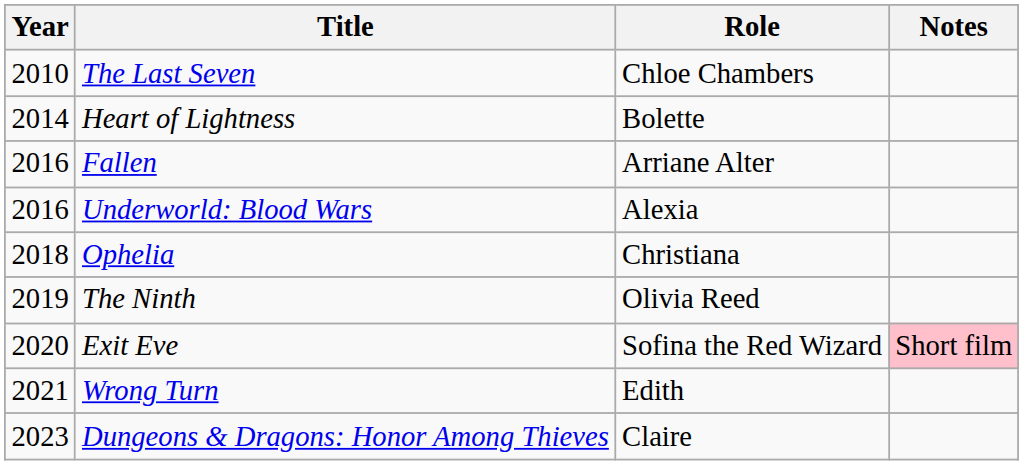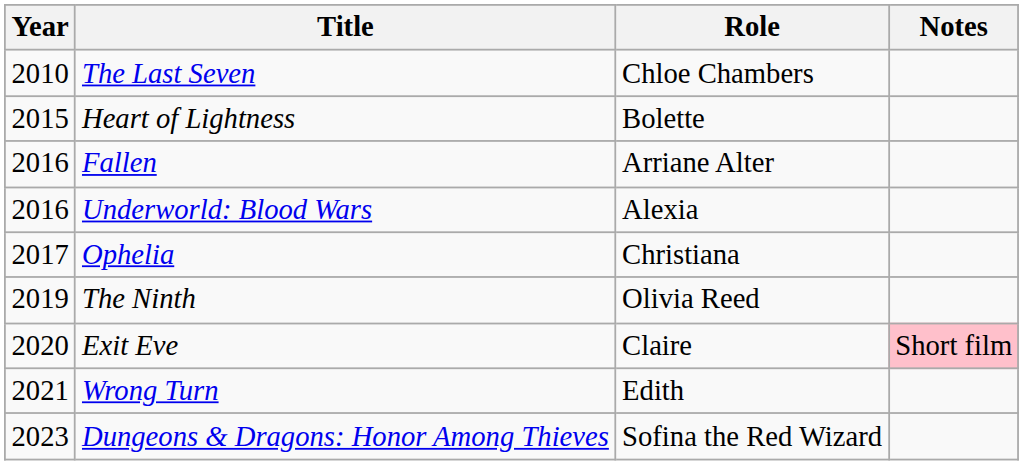 <table class="wikitable sortable">
 <tr>
 <th>Year</th>
 <th>Title</th>
 <th>Role</th>
 <th class="unsortable">Notes</th>
 </tr>
 <tr>
 <td>2010</td>
 <td><em><a href='#'>The Last Seven</a></em></td>
 <td>Chloe Chambers</td>
 <td></td>
 </tr>
 <tr>
-<td>2014</td>
+<td>2015</td>
 <td><em>Heart of Lightness</em></td>
 <td>Bolette</td>
 <td></td>
 </tr>
 <tr>
 <td>2016</td>
 <td><em><a href='#'>Fallen</a></em></td>
 <td>Arriane Alter</td>
 <td></td>
 </tr>
 <tr>
 <td>2016</td>
 <td><em><a href='#'>Underworld: Blood Wars</a></em></td>
 <td>Alexia</td>
 <td></td>
 </tr>
 <tr>
-<td>2018</td>
+<td>2017</td>
 <td><em><a href='#'>Ophelia</a></em></td>
 <td>Christiana</td>
 <td></td>
 </tr>
 <tr>
 <td>2019</td>
 <td><em>The Ninth</em></td>
 <td>Olivia Reed</td>
 <td></td>
 </tr>
 <tr>
 <td>2020</td>
 <td><em>Exit Eve</em></td>
-<td>Sofina the Red Wizard</td>
+<td>Claire</td>
 <td style="background: pink;">Short film</td>
 </tr>
 <tr>
 <td>2021</td>
 <td><em><a href='#'>Wrong Turn</a></em></td>
 <td>Edith</td>
 <td></td>
 </tr>
 <tr>
 <td>2023</td>
 <td><em><a href='#'>Dungeons & Dragons: Honor Among Thieves</a></em></td>
-<td>Claire</td>
+<td>Sofina the Red Wizard</td>
 <td></td>
 </tr>
 </table>
